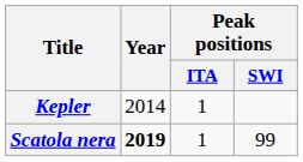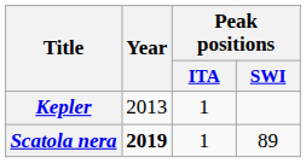 <table class="wikitable plainrowheaders" style="text-align:center">
 <tr>
 <th scope="col" rowspan="2">Title</th>
 <th scope="col" rowspan="2">Year</th>
 <th scope="col" colspan="2">Peak positions</th>
 </tr>
 <tr>
 <th scope="col" style="width:3em;font-size:90%;"><a href='#'>ITA</a><br></th>
 <th scope="col" style="width:3em;font-size:90%;"><a href='#'>SWI</a><br></th>
 </tr>
 <tr>
 <th scope="row"><em><a href='#'>Kepler</a></em></th>
-<td>2014</td>
+<td>2013</td>
 <td>1</td>
 <td></td>
 </tr>
 <tr>
 <th scope="row"><em><a href='#'>Scatola nera</a></em></th>
 <td><strong>2019</strong></td>
 <td>1</td>
-<td>99</td>
+<td>89</td>
 </tr>
 </table>
